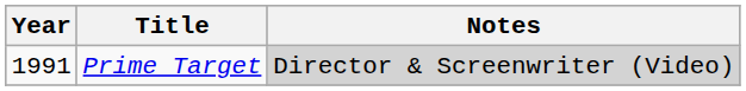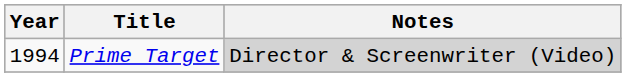 <table class="wikitable sortable">
 <tr>
 <th>Year</th>
 <th>Title</th>
 <th class="unsortable">Notes</th>
 </tr>
 <tr>
-<td>1991</td>
+<td>1994</td>
 <td><em><a href='#'>Prime Target</a></em></td>
 <td style="background: lightgrey;">Director & Screenwriter (Video)</td>
 </tr>
 </table>
